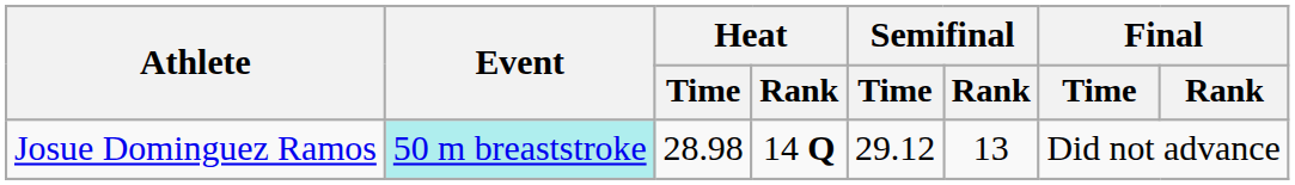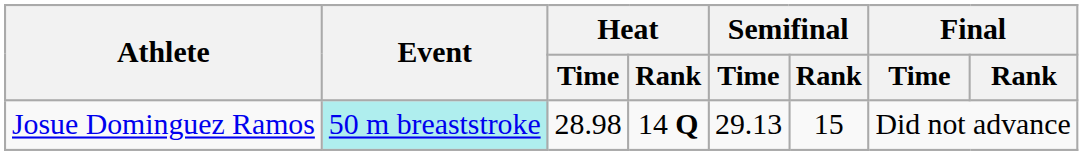 <table class=wikitable style="font-size:90%">
 <tr>
 <th rowspan=2>Athlete</th>
 <th rowspan=2>Event</th>
 <th colspan="2">Heat</th>
 <th colspan="2">Semifinal</th>
 <th colspan="2">Final</th>
 </tr>
 <tr style="font-size:95%">
 <th>Time</th>
 <th>Rank</th>
 <th>Time</th>
 <th>Rank</th>
 <th>Time</th>
 <th>Rank</th>
 </tr>
 <tr align=center>
 <td align=left><a href='#'>Josue Dominguez Ramos</a></td>
 <td align=left style="background: paleturquoise;"><a href='#'>50 m breaststroke</a></td>
 <td>28.98</td>
 <td>14 <strong>Q</strong></td>
-<td>29.12</td>
-<td>13</td>
+<td>29.13</td>
+<td>15</td>
 <td colspan=2>Did not advance</td>
 </tr>
 </table>
